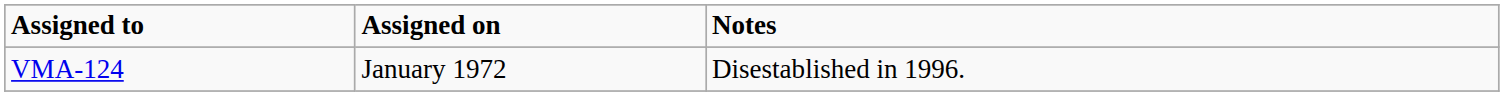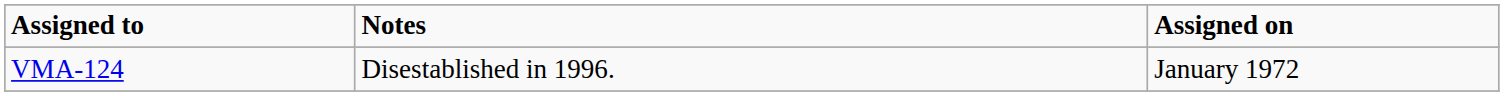 <table class="wikitable" style="width: 70%;">
 <tr>
 <td style="width: 200px;"><strong>Assigned to</strong></td>
+<td><strong>Notes</strong></td>
 <td style="width: 200px;"><strong>Assigned on</strong></td>
-<td><strong>Notes</strong></td>
 </tr>
 <tr>
 <td><a href='#'>VMA-124</a></td>
+<td>Disestablished in 1996.</td>
 <td>January 1972</td>
-<td>Disestablished in 1996.</td>
 </tr>
 </table>
